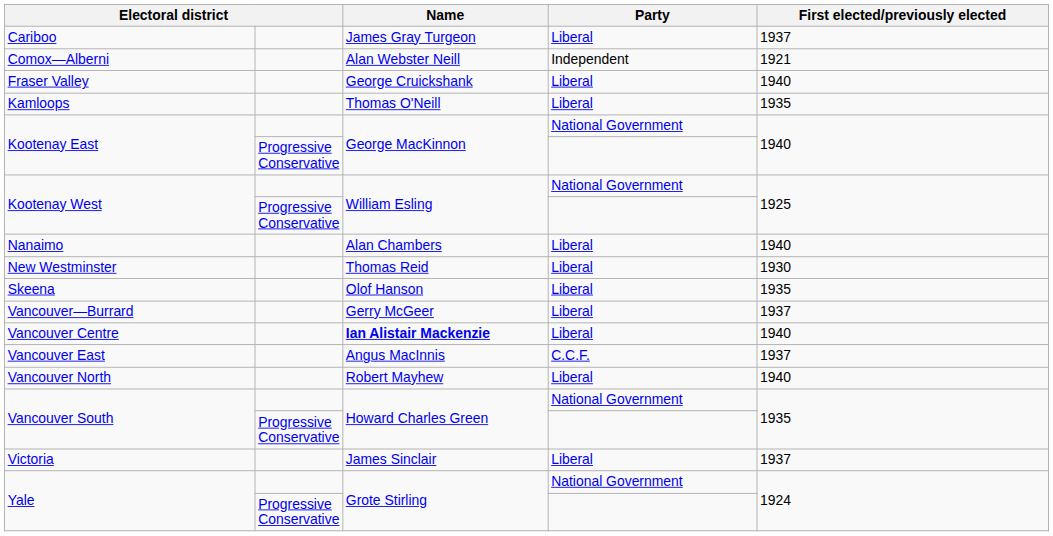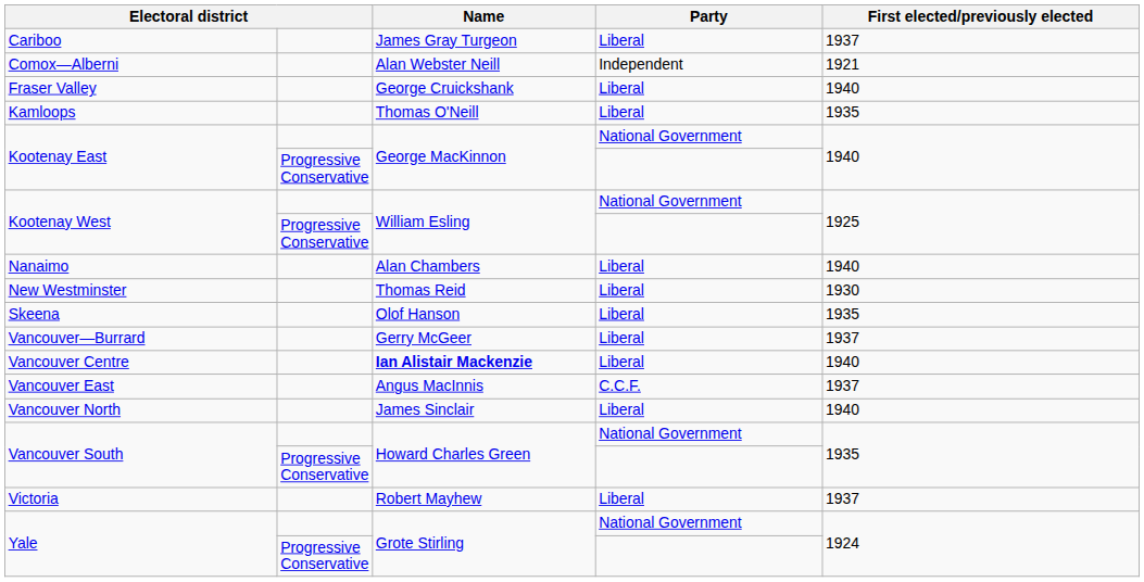 <table class="wikitable" width=95%>
 <tr>
 <th colspan=2 width=25%>Electoral district</th>
 <th>Name</th>
 <th width=20%>Party</th>
 <th>First elected/previously elected</th>
 </tr>
 <tr>
 <td width=24%><a href='#'>Cariboo</a></td>
 <td></td>
 <td><a href='#'>James Gray Turgeon</a></td>
 <td><a href='#'>Liberal</a></td>
 <td>1937</td>
 </tr>
 <tr>
 <td><a href='#'>Comox—Alberni</a></td>
 <td></td>
 <td><a href='#'>Alan Webster Neill</a></td>
 <td>Independent</td>
 <td>1921</td>
 </tr>
 <tr>
 <td><a href='#'>Fraser Valley</a></td>
 <td></td>
 <td><a href='#'>George Cruickshank</a></td>
 <td><a href='#'>Liberal</a></td>
 <td>1940</td>
 </tr>
 <tr>
 <td><a href='#'>Kamloops</a></td>
 <td></td>
 <td><a href='#'>Thomas O'Neill</a></td>
 <td><a href='#'>Liberal</a></td>
 <td>1935</td>
 </tr>
 <tr>
 <td rowspan=2><a href='#'>Kootenay East</a></td>
 <td></td>
 <td rowspan=2><a href='#'>George MacKinnon</a></td>
 <td><a href='#'>National Government</a></td>
 <td rowspan=2>1940</td>
 </tr>
 <tr>
 <td><a href='#'>Progressive Conservative</a></td>
 </tr>
 <tr>
 <td rowspan=2><a href='#'>Kootenay West</a></td>
 <td></td>
 <td rowspan=2><a href='#'>William Esling</a></td>
 <td><a href='#'>National Government</a></td>
 <td rowspan=2>1925</td>
 </tr>
 <tr>
 <td><a href='#'>Progressive Conservative</a></td>
 </tr>
 <tr>
 <td><a href='#'>Nanaimo</a></td>
 <td></td>
 <td><a href='#'>Alan Chambers</a></td>
 <td><a href='#'>Liberal</a></td>
 <td>1940</td>
 </tr>
 <tr>
 <td><a href='#'>New Westminster</a></td>
 <td></td>
 <td><a href='#'>Thomas Reid</a></td>
 <td><a href='#'>Liberal</a></td>
 <td>1930</td>
 </tr>
 <tr>
 <td><a href='#'>Skeena</a></td>
 <td></td>
 <td><a href='#'>Olof Hanson</a></td>
 <td><a href='#'>Liberal</a></td>
 <td>1935</td>
 </tr>
 <tr>
 <td><a href='#'>Vancouver—Burrard</a></td>
 <td></td>
 <td><a href='#'>Gerry McGeer</a></td>
 <td><a href='#'>Liberal</a></td>
 <td>1937</td>
 </tr>
 <tr>
 <td><a href='#'>Vancouver Centre</a></td>
 <td></td>
 <td><strong><a href='#'>Ian Alistair Mackenzie</a></strong></td>
 <td><a href='#'>Liberal</a></td>
 <td>1940</td>
 </tr>
 <tr>
 <td><a href='#'>Vancouver East</a></td>
 <td></td>
 <td><a href='#'>Angus MacInnis</a></td>
 <td><a href='#'>C.C.F.</a></td>
 <td>1937</td>
 </tr>
 <tr>
 <td><a href='#'>Vancouver North</a></td>
 <td></td>
-<td><a href='#'>Robert Mayhew</a></td>
+<td><a href='#'>James Sinclair</a></td>
 <td><a href='#'>Liberal</a></td>
 <td>1940</td>
 </tr>
 <tr>
 <td rowspan=2><a href='#'>Vancouver South</a></td>
 <td></td>
 <td rowspan=2><a href='#'>Howard Charles Green</a></td>
 <td><a href='#'>National Government</a></td>
 <td rowspan=2>1935</td>
 </tr>
 <tr>
 <td><a href='#'>Progressive Conservative</a></td>
 </tr>
 <tr>
 <td><a href='#'>Victoria</a></td>
 <td></td>
-<td><a href='#'>James Sinclair</a></td>
+<td><a href='#'>Robert Mayhew</a></td>
 <td><a href='#'>Liberal</a></td>
 <td>1937</td>
 </tr>
 <tr>
 <td rowspan=2><a href='#'>Yale</a></td>
 <td></td>
 <td rowspan=2><a href='#'>Grote Stirling</a></td>
 <td><a href='#'>National Government</a></td>
 <td rowspan=2>1924</td>
 </tr>
 <tr>
 <td><a href='#'>Progressive Conservative</a></td>
 </tr>
 </table>
